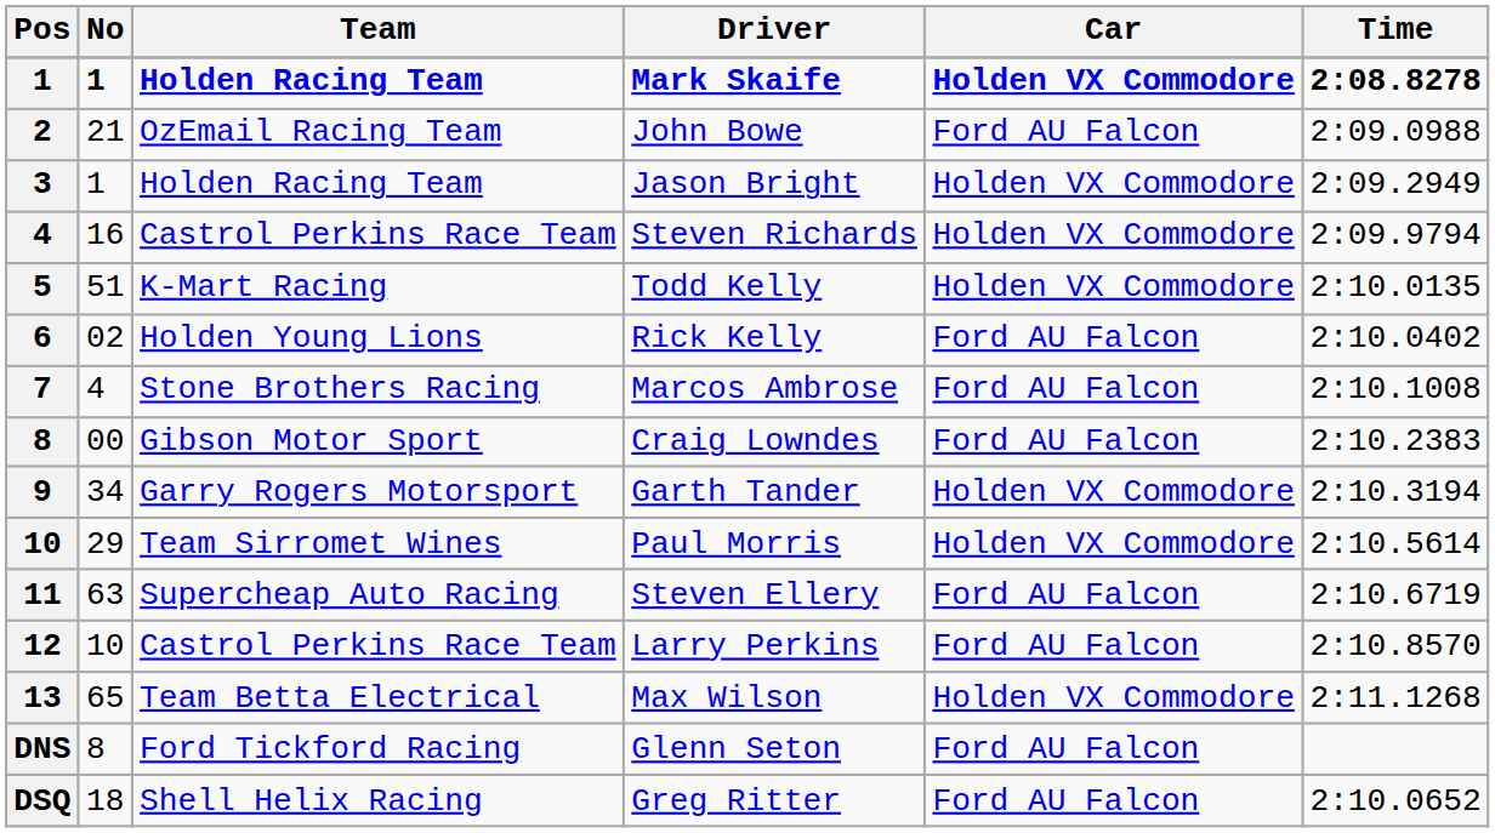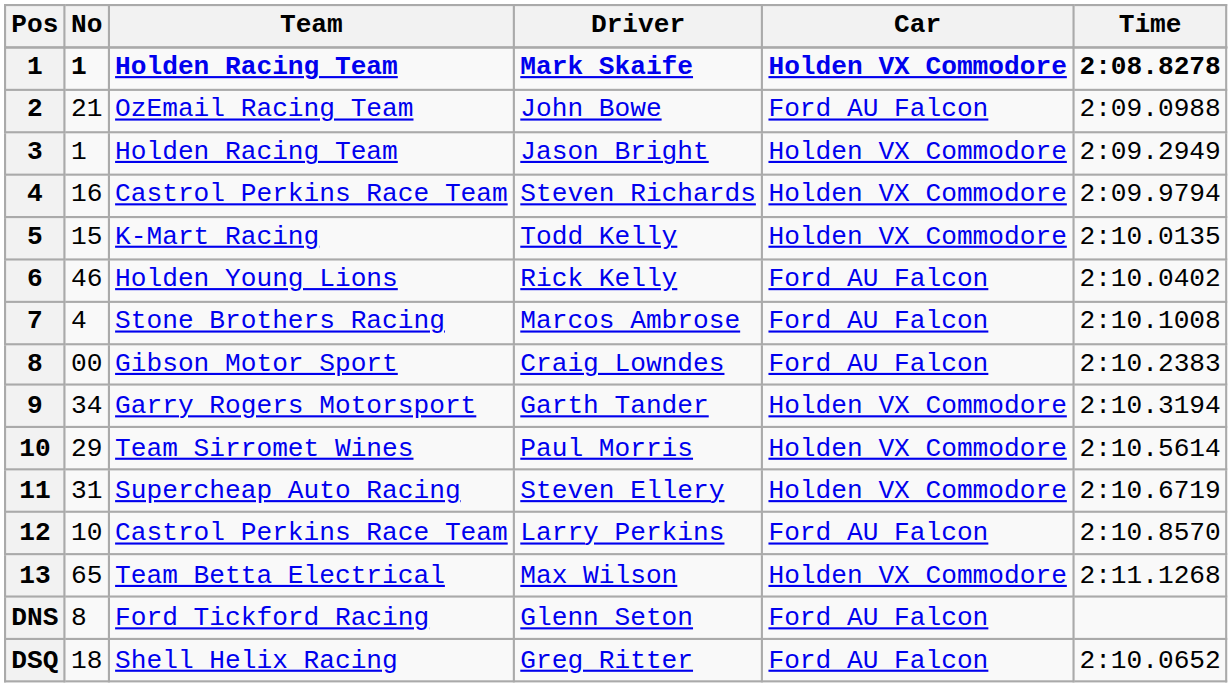 <table class="wikitable" style="font-size: 95%;">
 <tr>
 <th>Pos</th>
 <th>No</th>
 <th>Team</th>
 <th>Driver</th>
 <th>Car</th>
 <th>Time</th>
 </tr>
 <tr>
 </tr>
 <tr style="font-weight:bold">
 <th>1</th>
 <td>1</td>
 <td><a href='#'>Holden Racing Team</a></td>
 <td> <a href='#'>Mark Skaife</a></td>
 <td><a href='#'>Holden VX Commodore</a></td>
 <td>2:08.8278</td>
 </tr>
 <tr>
 <th>2</th>
 <td>21</td>
 <td><a href='#'>OzEmail Racing Team</a></td>
 <td> <a href='#'>John Bowe</a></td>
 <td><a href='#'>Ford AU Falcon</a></td>
 <td>2:09.0988</td>
 </tr>
 <tr>
 <th>3</th>
 <td>1</td>
 <td><a href='#'>Holden Racing Team</a></td>
 <td> <a href='#'>Jason Bright</a></td>
 <td><a href='#'>Holden VX Commodore</a></td>
 <td>2:09.2949</td>
 </tr>
 <tr>
 <th>4</th>
 <td>16</td>
 <td><a href='#'>Castrol Perkins Race Team</a></td>
 <td> <a href='#'>Steven Richards</a></td>
 <td><a href='#'>Holden VX Commodore</a></td>
 <td>2:09.9794</td>
 </tr>
 <tr>
 <th>5</th>
-<td>51</td>
+<td>15</td>
 <td><a href='#'>K-Mart Racing</a></td>
 <td> <a href='#'>Todd Kelly</a></td>
 <td><a href='#'>Holden VX Commodore</a></td>
 <td>2:10.0135</td>
 </tr>
 <tr>
 <th>6</th>
-<td>02</td>
+<td>46</td>
 <td><a href='#'>Holden Young Lions</a></td>
 <td> <a href='#'>Rick Kelly</a></td>
 <td><a href='#'>Ford AU Falcon</a></td>
 <td>2:10.0402</td>
 </tr>
 <tr>
 <th>7</th>
 <td>4</td>
 <td><a href='#'>Stone Brothers Racing</a></td>
 <td> <a href='#'>Marcos Ambrose</a></td>
 <td><a href='#'>Ford AU Falcon</a></td>
 <td>2:10.1008</td>
 </tr>
 <tr>
 <th>8</th>
 <td>00</td>
 <td><a href='#'>Gibson Motor Sport</a></td>
 <td> <a href='#'>Craig Lowndes</a></td>
 <td><a href='#'>Ford AU Falcon</a></td>
 <td>2:10.2383</td>
 </tr>
 <tr>
 <th>9</th>
 <td>34</td>
 <td><a href='#'>Garry Rogers Motorsport</a></td>
 <td> <a href='#'>Garth Tander</a></td>
 <td><a href='#'>Holden VX Commodore</a></td>
 <td>2:10.3194</td>
 </tr>
 <tr>
 <th>10</th>
 <td>29</td>
 <td><a href='#'>Team Sirromet Wines</a></td>
 <td> <a href='#'>Paul Morris</a></td>
 <td><a href='#'>Holden VX Commodore</a></td>
 <td>2:10.5614</td>
 </tr>
 <tr>
 <th>11</th>
-<td>63</td>
+<td>31</td>
 <td><a href='#'>Supercheap Auto Racing</a></td>
 <td> <a href='#'>Steven Ellery</a></td>
-<td><a href='#'>Ford AU Falcon</a></td>
+<td><a href='#'>Holden VX Commodore</a></td>
 <td>2:10.6719</td>
 </tr>
 <tr>
 <th>12</th>
 <td>10</td>
 <td><a href='#'>Castrol Perkins Race Team</a></td>
 <td> <a href='#'>Larry Perkins</a></td>
 <td><a href='#'>Ford AU Falcon</a></td>
 <td>2:10.8570</td>
 </tr>
 <tr>
 <th>13</th>
 <td>65</td>
 <td><a href='#'>Team Betta Electrical</a></td>
 <td> <a href='#'>Max Wilson</a></td>
 <td><a href='#'>Holden VX Commodore</a></td>
 <td>2:11.1268</td>
 </tr>
 <tr>
 <th>DNS</th>
 <td>8</td>
 <td><a href='#'>Ford Tickford Racing</a></td>
 <td> <a href='#'>Glenn Seton</a></td>
 <td><a href='#'>Ford AU Falcon</a></td>
 <td></td>
 </tr>
 <tr>
 <th>DSQ</th>
 <td>18</td>
 <td><a href='#'>Shell Helix Racing</a></td>
 <td> <a href='#'>Greg Ritter</a></td>
 <td><a href='#'>Ford AU Falcon</a></td>
 <td>2:10.0652</td>
 </tr>
 </table>
